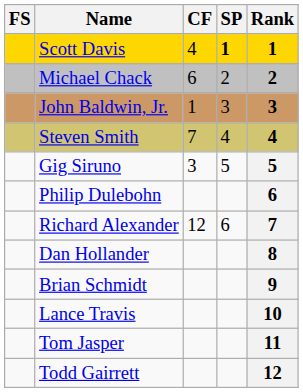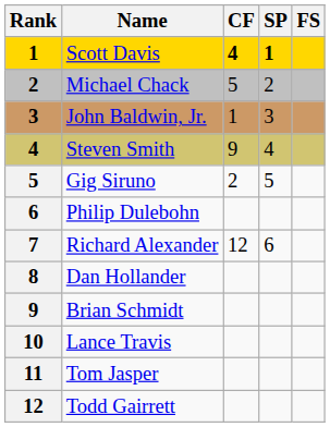 <table class="wikitable">
 <tr>
-<th>FS</th>
+<th>Rank</th>
 <th>Name</th>
 <th>CF</th>
 <th>SP</th>
-<th>Rank</th>
+<th>FS</th>
 </tr>
 <tr bgcolor="gold">
+<td align="center"><strong>1</strong></td>
+<td><a href='#'>Scott Davis</a></td>
+<td><strong>4</strong></td>
+<td><strong>1</strong></td>
 <td></td>
-<td><a href='#'>Scott Davis</a></td>
-<td>4</td>
-<td><strong>1</strong></td>
-<td align="center"><strong>1</strong></td>
 </tr>
 <tr bgcolor="silver">
+<td align="center"><strong>2</strong></td>
+<td><a href='#'>Michael Chack</a></td>
+<td>5</td>
+<td>2</td>
 <td></td>
-<td><a href='#'>Michael Chack</a></td>
-<td>6</td>
-<td>2</td>
-<td align="center"><strong>2</strong></td>
 </tr>
 <tr bgcolor="cc9966">
-<td></td>
+<td align="center"><strong>3</strong></td>
 <td><a href='#'>John Baldwin, Jr.</a></td>
 <td>1</td>
 <td>3</td>
-<td align="center"><strong>3</strong></td>
+<td></td>
 </tr>
 <tr bgcolor="#d1c571">
+<td align="center"><strong>4</strong></td>
+<td><a href='#'>Steven Smith</a></td>
+<td>9</td>
+<td>4</td>
 <td></td>
-<td><a href='#'>Steven Smith</a></td>
-<td>7</td>
-<td>4</td>
-<td align="center"><strong>4</strong></td>
 </tr>
 <tr>
+<th>5</th>
+<td><a href='#'>Gig Siruno</a></td>
+<td>2</td>
+<td>5</td>
 <td></td>
-<td><a href='#'>Gig Siruno</a></td>
-<td>3</td>
-<td>5</td>
-<th>5</th>
 </tr>
 <tr>
-<td></td>
+<th>6</th>
 <td><a href='#'>Philip Dulebohn</a></td>
 <td></td>
 <td></td>
-<th>6</th>
+<td></td>
 </tr>
 <tr>
-<td></td>
+<th>7</th>
 <td><a href='#'>Richard Alexander</a></td>
 <td>12</td>
 <td>6</td>
-<th>7</th>
+<td></td>
 </tr>
 <tr>
-<td></td>
+<th>8</th>
 <td><a href='#'>Dan Hollander</a></td>
 <td></td>
 <td></td>
-<th>8</th>
+<td></td>
 </tr>
 <tr>
-<td></td>
+<th>9</th>
 <td><a href='#'>Brian Schmidt</a></td>
 <td></td>
 <td></td>
-<th>9</th>
+<td></td>
 </tr>
 <tr>
-<td></td>
+<th>10</th>
 <td><a href='#'>Lance Travis</a></td>
 <td></td>
 <td></td>
-<th>10</th>
+<td></td>
 </tr>
 <tr>
-<td></td>
+<th>11</th>
 <td><a href='#'>Tom Jasper</a></td>
 <td></td>
 <td></td>
-<th>11</th>
+<td></td>
 </tr>
 <tr>
-<td></td>
+<th>12</th>
 <td><a href='#'>Todd Gairrett</a></td>
 <td></td>
 <td></td>
-<th>12</th>
+<td></td>
 </tr>
 </table>
